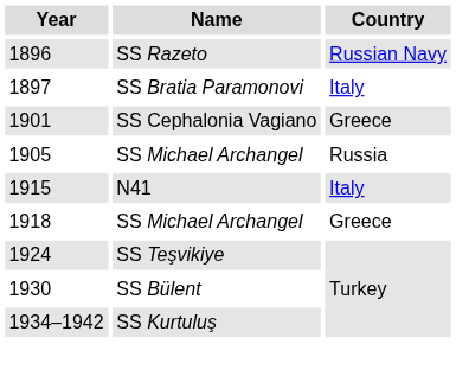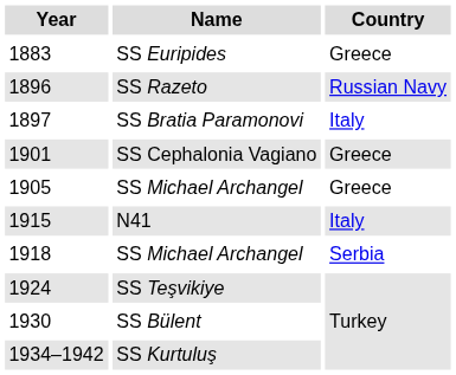 <table style="font-size: 85%" align=right cellpadding="3" cellspacing="3">
 <tr bgcolor="#dddddd">
 <th>Year</th>
 <th>Name</th>
 <th>Country</th>
+</tr>
+<tr bgcolor="#ffffff">
+<td>1883</td>
+<td>SS <em>Euripides</em></td>
+<td>Greece</td>
 </tr>
 <tr bgcolor="#e5e5e5">
 <td>1896</td>
 <td>SS <em>Razeto</em></td>
 <td><a href='#'>Russian Navy</a></td>
 </tr>
 <tr bgcolor="#ffffff">
 <td>1897</td>
 <td>SS <em>Bratia Paramonovi</em></td>
 <td><a href='#'>Italy</a></td>
 </tr>
 <tr bgcolor="#e5e5e5">
 <td>1901</td>
 <td>SS Cephalonia Vagiano</td>
 <td>Greece</td>
 </tr>
 <tr bgcolor="#ffffff">
 <td>1905</td>
 <td>SS <em>Michael Archangel</em></td>
-<td>Russia</td>
+<td>Greece</td>
 </tr>
 <tr bgcolor="#e5e5e5">
 <td>1915</td>
 <td>N41</td>
 <td><a href='#'>Italy</a></td>
 </tr>
 <tr bgcolor="#ffffff">
 <td>1918</td>
 <td>SS <em>Michael Archangel</em></td>
-<td>Greece</td>
+<td><a href='#'>Serbia</a></td>
 </tr>
 <tr bgcolor="#e5e5e5">
 <td>1924</td>
 <td>SS <em>Teşvikiye</em></td>
 <td rowspan=3>Turkey</td>
 </tr>
 <tr bgcolor="#ffffff">
 <td>1930</td>
 <td>SS <em>Bülent</em></td>
 </tr>
 <tr bgcolor="#e5e5e5">
 <td>1934–1942</td>
 <td>SS <em>Kurtuluş</em></td>
 </tr>
 </table>
